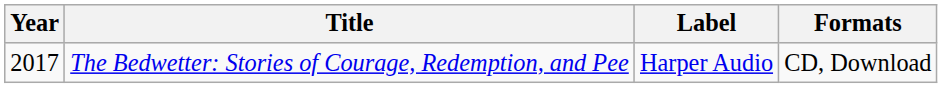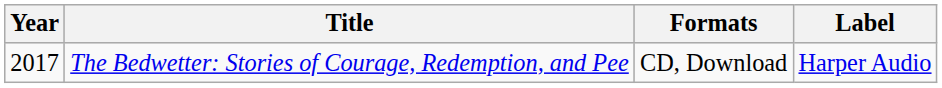 <table class="wikitable">
 <tr>
 <th>Year</th>
 <th>Title</th>
+<th>Formats</th>
 <th>Label</th>
-<th>Formats</th>
 </tr>
 <tr>
 <td>2017</td>
 <td><em><a href='#'>The Bedwetter: Stories of Courage, Redemption, and Pee</a></em></td>
+<td>CD, Download</td>
 <td><a href='#'>Harper Audio</a></td>
-<td>CD, Download</td>
 </tr>
 </table>
